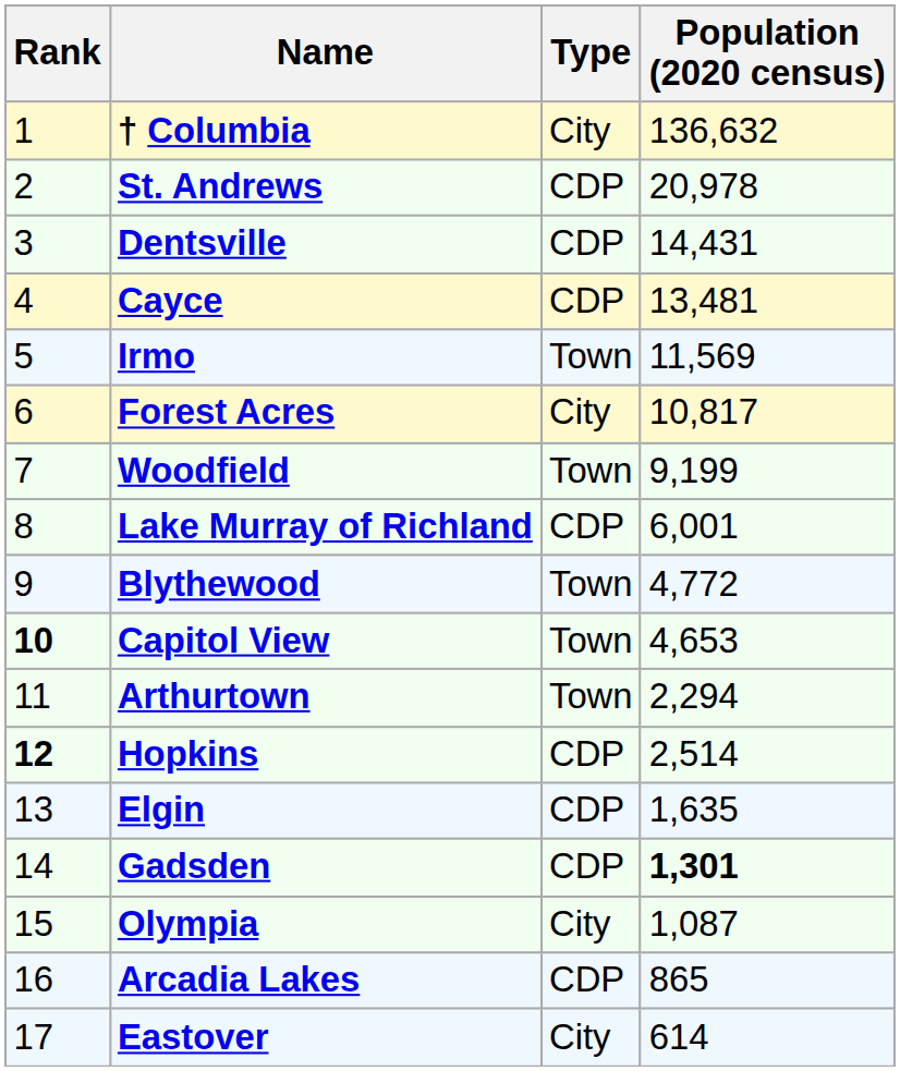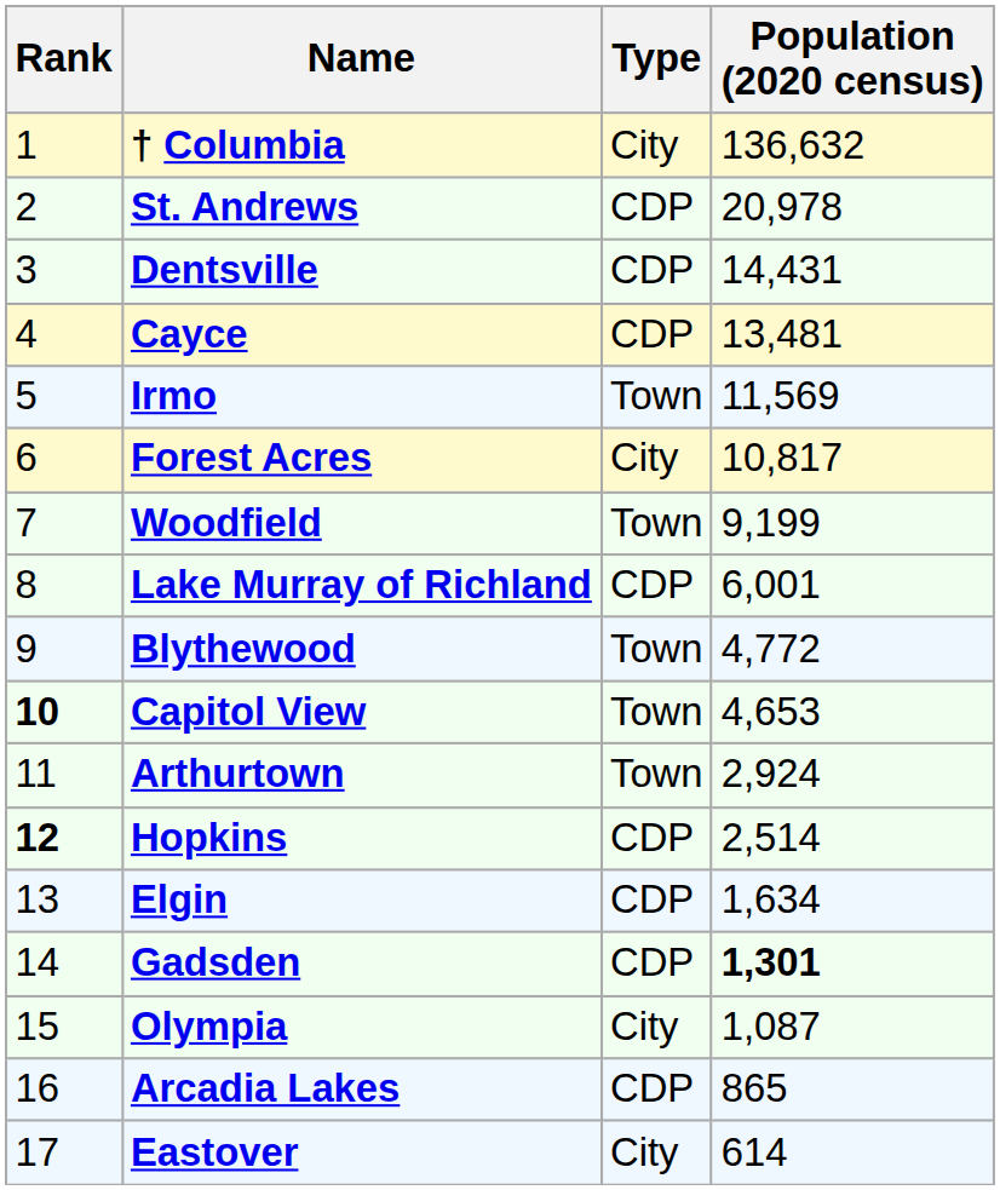 <table class="wikitable sortable">
 <tr>
 <th>Rank</th>
 <th>Name</th>
 <th>Type</th>
 <th>Population<br>(2020 census)</th>
 </tr>
 <tr style="background:#fffacd;">
 <td>1</td>
 <td><strong>†</strong> <strong><a href='#'>Columbia</a></strong></td>
 <td>City</td>
 <td>136,632</td>
 </tr>
 <tr style="background-color:#F0FFF0;">
 <td>2</td>
 <td><a href='#'><strong>St. Andrews</strong></a></td>
 <td>CDP</td>
 <td>20,978</td>
 </tr>
 <tr style="background-color:#F0FFF0;">
 <td>3</td>
 <td><strong><a href='#'>Dentsville</a></strong></td>
 <td>CDP</td>
 <td>14,431</td>
 </tr>
 <tr style="background:#fffacd;">
 <td>4</td>
 <td><strong><a href='#'>Cayce</a></strong></td>
 <td>CDP</td>
 <td>13,481</td>
 </tr>
 <tr style="background:#f0f8ff;">
 <td>5</td>
 <td><strong><a href='#'>Irmo</a></strong></td>
 <td>Town</td>
 <td>11,569</td>
 </tr>
 <tr style="background:#fffacd;">
 <td>6</td>
 <td><strong><a href='#'>Forest Acres</a></strong></td>
 <td>City</td>
 <td>10,817</td>
 </tr>
 <tr style="background-color:#F0FFF0;">
 <td>7</td>
 <td><strong><a href='#'>Woodfield</a></strong></td>
 <td>Town</td>
 <td>9,199</td>
 </tr>
 <tr style="background-color:#F0FFF0;">
 <td>8</td>
 <td><strong><a href='#'>Lake Murray of Richland</a></strong></td>
 <td>CDP</td>
 <td>6,001</td>
 </tr>
 <tr style="background:#f0f8ff;">
 <td>9</td>
 <td><a href='#'><strong>Blythewood</strong></a></td>
 <td>Town</td>
 <td>4,772</td>
 </tr>
 <tr style="background-color:#F0FFF0;">
 <td><strong>10</strong></td>
 <td><strong><a href='#'>Capitol View</a></strong></td>
 <td>Town</td>
 <td>4,653</td>
 </tr>
 <tr style="background-color:#F0FFF0;">
 <td>11</td>
 <td><strong><a href='#'>Arthurtown</a></strong></td>
 <td>Town</td>
-<td>2,294</td>
+<td>2,924</td>
 </tr>
 <tr style="background-color:#F0FFF0;">
 <td><strong>12</strong></td>
 <td><strong><a href='#'>Hopkins</a></strong></td>
 <td>CDP</td>
 <td>2,514</td>
 </tr>
 <tr style="background:#f0f8ff;">
 <td>13</td>
 <td><strong><a href='#'>Elgin</a></strong></td>
 <td>CDP</td>
-<td>1,635</td>
+<td>1,634</td>
 </tr>
 <tr style="background-color:#F0FFF0;">
 <td>14</td>
 <td><strong><a href='#'>Gadsden</a></strong></td>
 <td>CDP</td>
 <td><strong>1,301</strong></td>
 </tr>
 <tr style="background-color:#F0FFF0;">
 <td>15</td>
 <td><strong><a href='#'>Olympia</a></strong></td>
 <td>City</td>
 <td>1,087</td>
 </tr>
 <tr style="background:#f0f8ff;">
 <td>16</td>
 <td><a href='#'><strong>Arcadia Lakes</strong></a></td>
 <td>CDP</td>
 <td>865</td>
 </tr>
 <tr style="background:#f0f8ff;">
 <td>17</td>
 <td><strong><a href='#'>Eastover</a></strong></td>
 <td>City</td>
 <td>614</td>
 </tr>
 </table>
